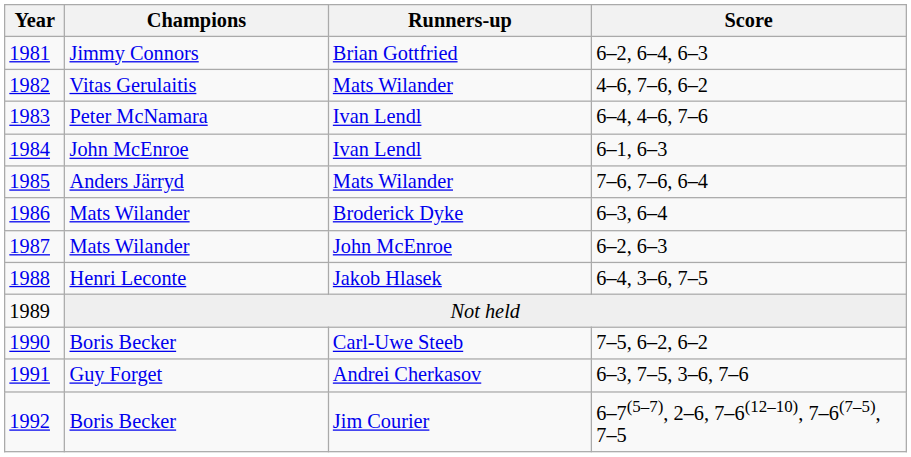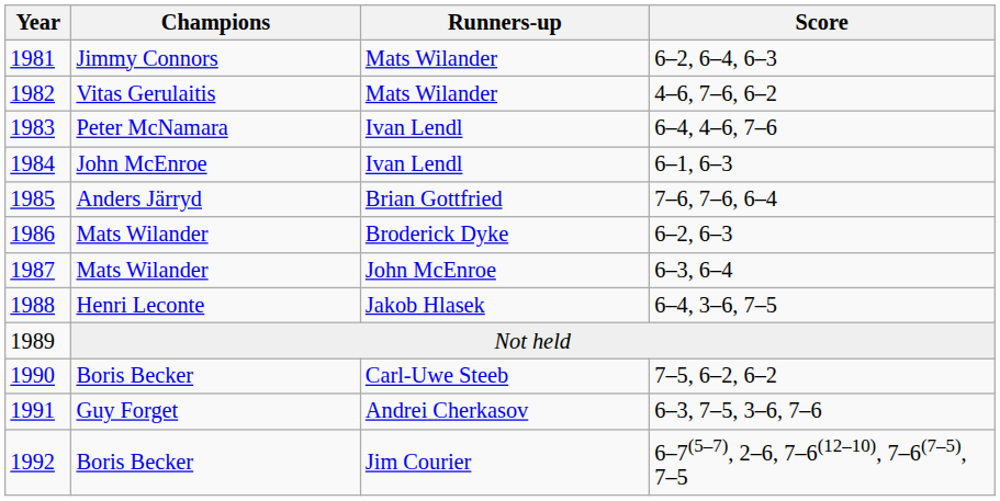 <table class="wikitable">
 <tr>
 <th style="width:40px">Year</th>
 <th style="width:200px">Champions</th>
 <th style="width:200px">Runners-up</th>
 <th style="width:240px" class="unsortable">Score</th>
 </tr>
 <tr>
 <td><a href='#'>1981</a></td>
 <td> <a href='#'>Jimmy Connors</a></td>
-<td> <a href='#'>Brian Gottfried</a></td>
+<td> <a href='#'>Mats Wilander</a></td>
 <td>6–2, 6–4, 6–3</td>
 </tr>
 <tr>
 <td><a href='#'>1982</a></td>
 <td> <a href='#'>Vitas Gerulaitis</a></td>
 <td> <a href='#'>Mats Wilander</a></td>
 <td>4–6, 7–6, 6–2</td>
 </tr>
 <tr>
 <td><a href='#'>1983</a></td>
 <td> <a href='#'>Peter McNamara</a></td>
 <td> <a href='#'>Ivan Lendl</a></td>
 <td>6–4, 4–6, 7–6</td>
 </tr>
 <tr>
 <td><a href='#'>1984</a></td>
 <td> <a href='#'>John McEnroe</a></td>
 <td> <a href='#'>Ivan Lendl</a></td>
 <td>6–1, 6–3</td>
 </tr>
 <tr>
 <td><a href='#'>1985</a></td>
 <td> <a href='#'>Anders Järryd</a></td>
-<td> <a href='#'>Mats Wilander</a></td>
+<td> <a href='#'>Brian Gottfried</a></td>
 <td>7–6, 7–6, 6–4</td>
 </tr>
 <tr>
 <td><a href='#'>1986</a></td>
 <td> <a href='#'>Mats Wilander</a></td>
 <td> <a href='#'>Broderick Dyke</a></td>
-<td>6–3, 6–4</td>
+<td>6–2, 6–3</td>
 </tr>
 <tr>
 <td><a href='#'>1987</a></td>
 <td> <a href='#'>Mats Wilander</a></td>
 <td> <a href='#'>John McEnroe</a></td>
-<td>6–2, 6–3</td>
+<td>6–3, 6–4</td>
 </tr>
 <tr>
 <td><a href='#'>1988</a></td>
 <td> <a href='#'>Henri Leconte</a></td>
 <td> <a href='#'>Jakob Hlasek</a></td>
 <td>6–4, 3–6, 7–5</td>
 </tr>
 <tr>
 <td>1989</td>
 <td colspan=3 align=center style="background:#efefef"><em>Not held</em></td>
 </tr>
 <tr>
 <td><a href='#'>1990</a></td>
 <td> <a href='#'>Boris Becker</a></td>
 <td> <a href='#'>Carl-Uwe Steeb</a></td>
 <td>7–5, 6–2, 6–2</td>
 </tr>
 <tr>
 <td><a href='#'>1991</a></td>
 <td> <a href='#'>Guy Forget</a></td>
 <td> <a href='#'>Andrei Cherkasov</a></td>
 <td>6–3, 7–5, 3–6, 7–6</td>
 </tr>
 <tr>
 <td><a href='#'>1992</a></td>
 <td> <a href='#'>Boris Becker</a></td>
 <td> <a href='#'>Jim Courier</a></td>
 <td>6–7<sup>(5–7)</sup>, 2–6, 7–6<sup>(12–10)</sup>, 7–6<sup>(7–5)</sup>, 7–5</td>
 </tr>
 </table>
